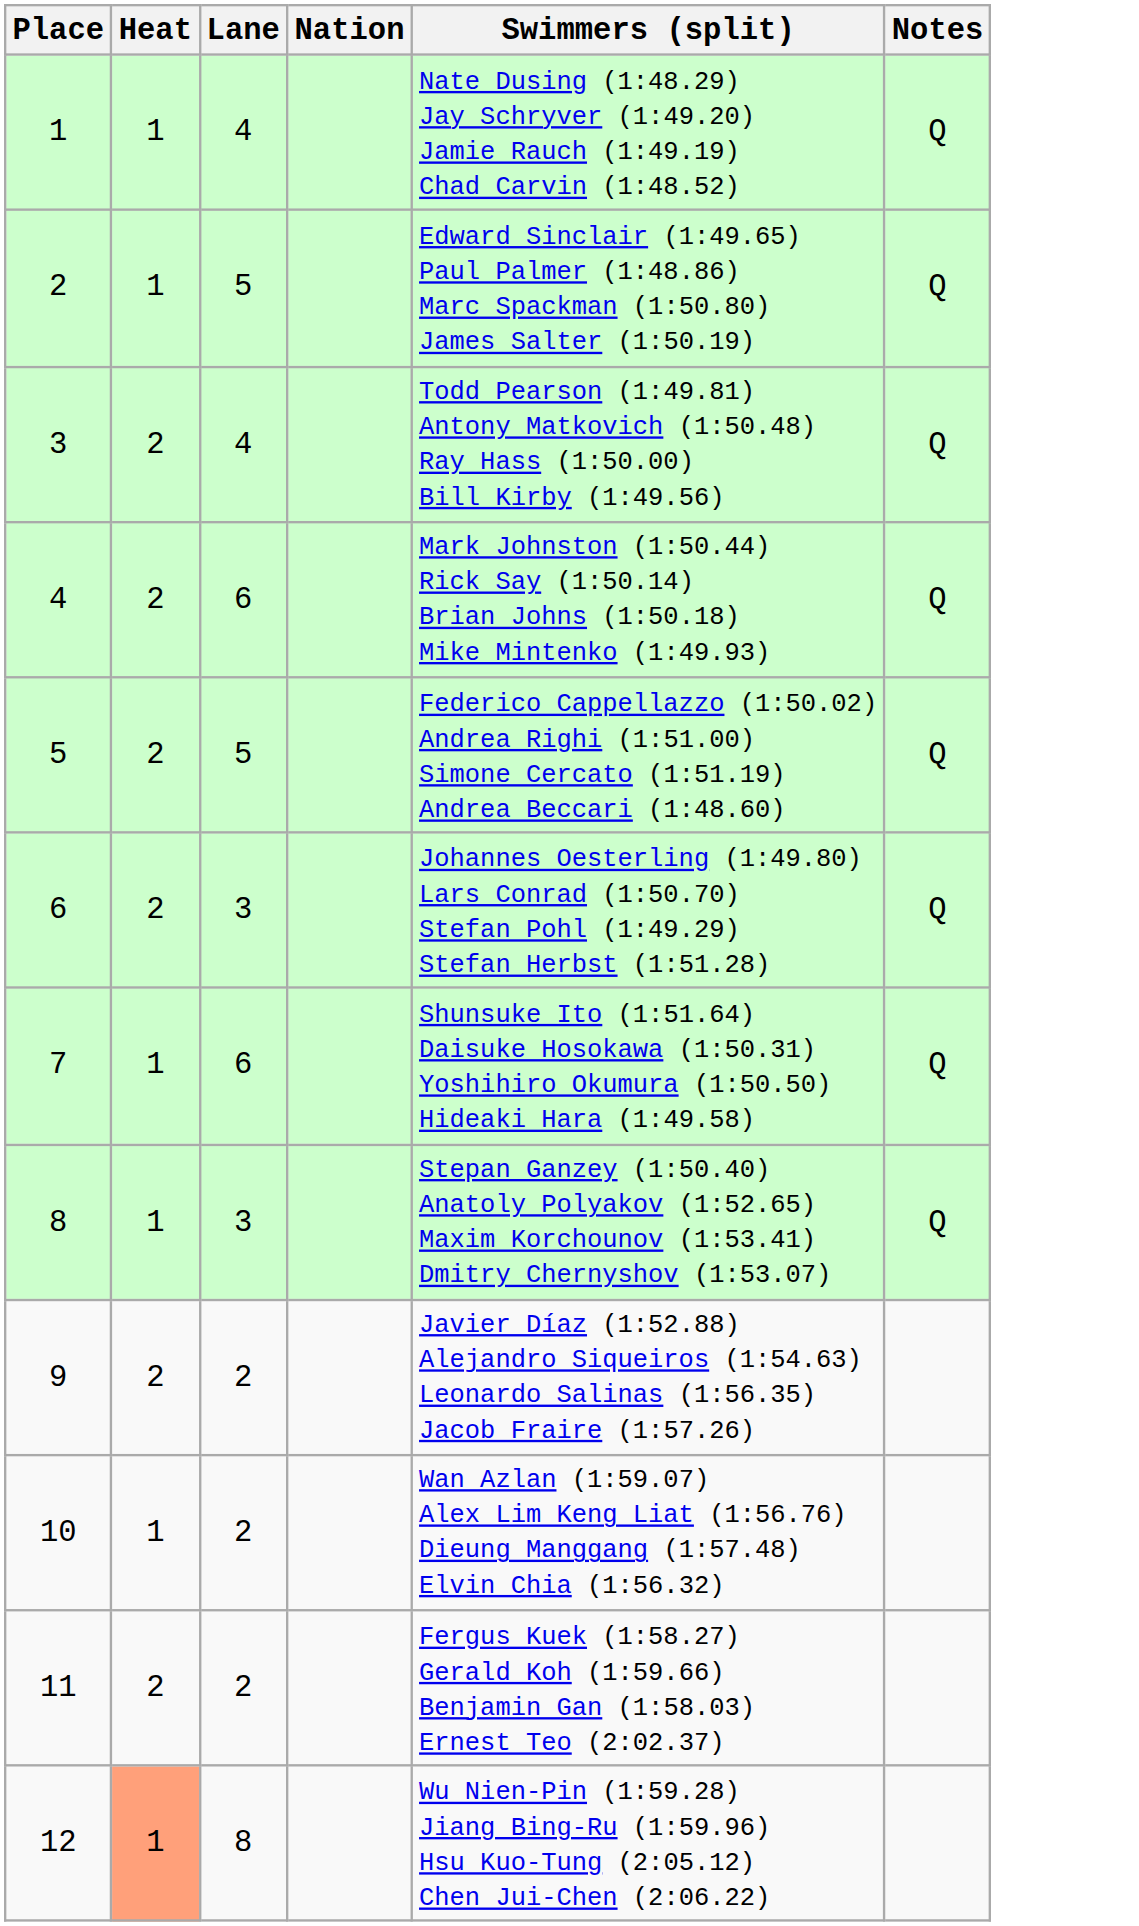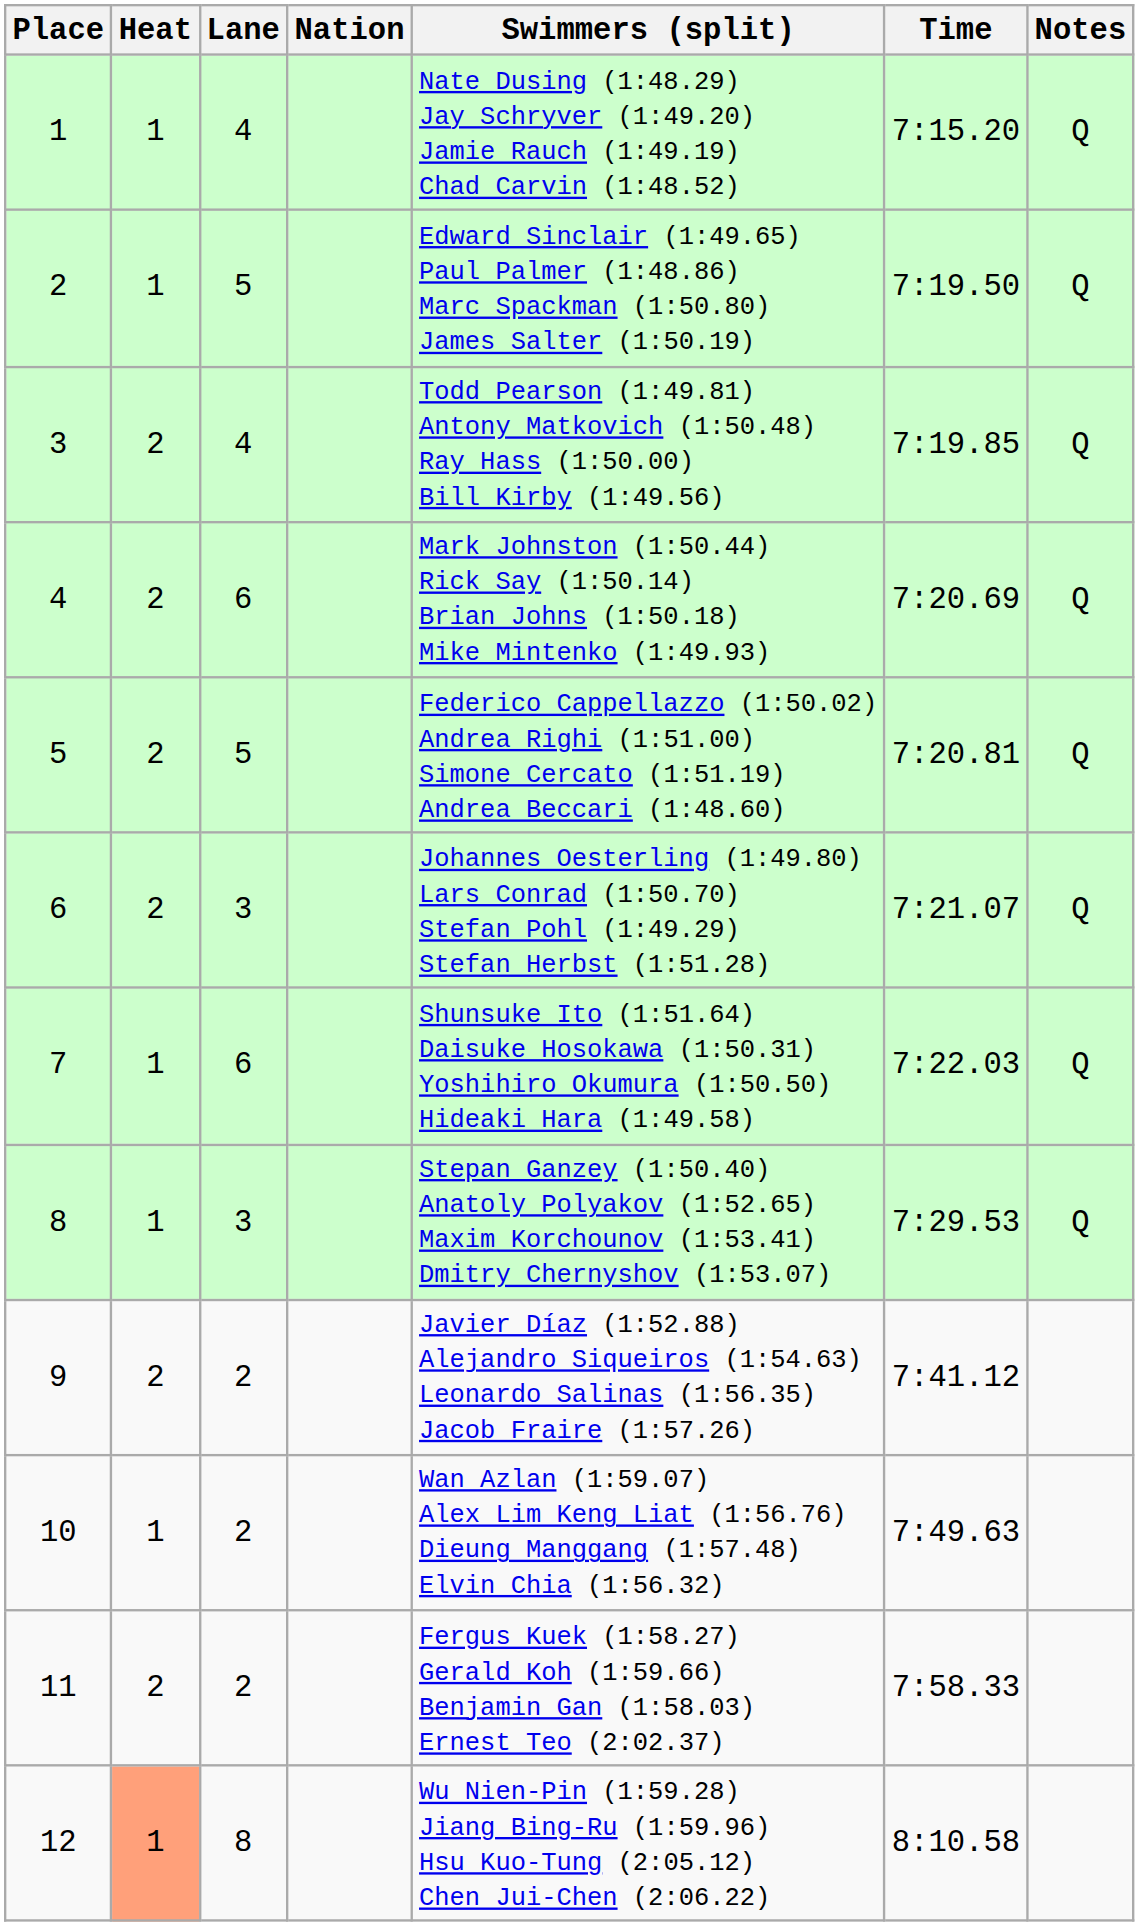 <table class="wikitable sortable" style="text-align:center">
 <tr>
 <th>Place</th>
 <th>Heat</th>
 <th>Lane</th>
 <th>Nation</th>
 <th>Swimmers (split)</th>
+<th>Time</th>
 <th>Notes</th>
 </tr>
 <tr bgcolor=ccffcc>
 <td>1</td>
 <td>1</td>
 <td>4</td>
 <td align=left></td>
 <td align=left><small><a href='#'>Nate Dusing</a> (1:48.29)<br> <a href='#'>Jay Schryver</a> (1:49.20)<br> <a href='#'>Jamie Rauch</a> (1:49.19)<br> <a href='#'>Chad Carvin</a> (1:48.52)</small></td>
+<td>7:15.20</td>
 <td>Q</td>
 </tr>
 <tr bgcolor=ccffcc>
 <td>2</td>
 <td>1</td>
 <td>5</td>
 <td align=left></td>
 <td align=left><small><a href='#'>Edward Sinclair</a> (1:49.65)<br> <a href='#'>Paul Palmer</a> (1:48.86)<br> <a href='#'>Marc Spackman</a> (1:50.80)<br> <a href='#'>James Salter</a> (1:50.19)</small></td>
+<td>7:19.50</td>
 <td>Q</td>
 </tr>
 <tr bgcolor=ccffcc>
 <td>3</td>
 <td>2</td>
 <td>4</td>
 <td align=left></td>
 <td align=left><small><a href='#'>Todd Pearson</a> (1:49.81)<br> <a href='#'>Antony Matkovich</a> (1:50.48)<br> <a href='#'>Ray Hass</a> (1:50.00)<br> <a href='#'>Bill Kirby</a> (1:49.56)</small></td>
+<td>7:19.85</td>
 <td>Q</td>
 </tr>
 <tr bgcolor=ccffcc>
 <td>4</td>
 <td>2</td>
 <td>6</td>
 <td align=left></td>
 <td align=left><small><a href='#'>Mark Johnston</a> (1:50.44)<br> <a href='#'>Rick Say</a> (1:50.14)<br> <a href='#'>Brian Johns</a> (1:50.18)<br> <a href='#'>Mike Mintenko</a> (1:49.93)</small></td>
+<td>7:20.69</td>
 <td>Q</td>
 </tr>
 <tr bgcolor=ccffcc>
 <td>5</td>
 <td>2</td>
 <td>5</td>
 <td align=left></td>
 <td align=left><small><a href='#'>Federico Cappellazzo</a> (1:50.02)<br> <a href='#'>Andrea Righi</a> (1:51.00)<br> <a href='#'>Simone Cercato</a> (1:51.19)<br> <a href='#'>Andrea Beccari</a> (1:48.60)</small></td>
+<td>7:20.81</td>
 <td>Q</td>
 </tr>
 <tr bgcolor=ccffcc>
 <td>6</td>
 <td>2</td>
 <td>3</td>
 <td align=left></td>
 <td align=left><small><a href='#'>Johannes Oesterling</a> (1:49.80)<br> <a href='#'>Lars Conrad</a> (1:50.70)<br> <a href='#'>Stefan Pohl</a> (1:49.29)<br> <a href='#'>Stefan Herbst</a> (1:51.28)</small></td>
+<td>7:21.07</td>
 <td>Q</td>
 </tr>
 <tr bgcolor=ccffcc>
 <td>7</td>
 <td>1</td>
 <td>6</td>
 <td align=left></td>
 <td align=left><small><a href='#'>Shunsuke Ito</a> (1:51.64)<br> <a href='#'>Daisuke Hosokawa</a> (1:50.31)<br> <a href='#'>Yoshihiro Okumura</a> (1:50.50)<br> <a href='#'>Hideaki Hara</a> (1:49.58)</small></td>
+<td>7:22.03</td>
 <td>Q</td>
 </tr>
 <tr bgcolor=ccffcc>
 <td>8</td>
 <td>1</td>
 <td>3</td>
 <td align=left></td>
 <td align=left><small><a href='#'>Stepan Ganzey</a> (1:50.40)<br> <a href='#'>Anatoly Polyakov</a> (1:52.65)<br> <a href='#'>Maxim Korchounov</a> (1:53.41)<br> <a href='#'>Dmitry Chernyshov</a> (1:53.07)</small></td>
+<td>7:29.53</td>
 <td>Q</td>
 </tr>
 <tr>
 <td>9</td>
 <td>2</td>
 <td>2</td>
 <td align=left></td>
 <td align=left><small><a href='#'>Javier Díaz</a> (1:52.88)<br> <a href='#'>Alejandro Siqueiros</a> (1:54.63)<br> <a href='#'>Leonardo Salinas</a> (1:56.35)<br> <a href='#'>Jacob Fraire</a> (1:57.26)</small></td>
+<td>7:41.12</td>
 <td></td>
 </tr>
 <tr>
 <td>10</td>
 <td>1</td>
 <td>2</td>
 <td align=left></td>
 <td align=left><small><a href='#'>Wan Azlan</a> (1:59.07)<br> <a href='#'>Alex Lim Keng Liat</a> (1:56.76)<br> <a href='#'>Dieung Manggang</a> (1:57.48)<br> <a href='#'>Elvin Chia</a> (1:56.32)</small></td>
+<td>7:49.63</td>
 <td></td>
 </tr>
 <tr>
 <td>11</td>
 <td>2</td>
 <td>2</td>
 <td align=left></td>
 <td align=left><small><a href='#'>Fergus Kuek</a> (1:58.27)<br> <a href='#'>Gerald Koh</a> (1:59.66)<br> <a href='#'>Benjamin Gan</a> (1:58.03)<br> <a href='#'>Ernest Teo</a> (2:02.37)</small></td>
+<td>7:58.33</td>
 <td></td>
 </tr>
 <tr>
 <td>12</td>
 <td style="background: lightsalmon;">1</td>
 <td>8</td>
 <td align=left></td>
 <td align=left><small><a href='#'>Wu Nien-Pin</a> (1:59.28)<br> <a href='#'>Jiang Bing-Ru</a> (1:59.96)<br> <a href='#'>Hsu Kuo-Tung</a> (2:05.12)<br> <a href='#'>Chen Jui-Chen</a> (2:06.22)</small></td>
+<td>8:10.58</td>
 <td></td>
 </tr>
 </table>
